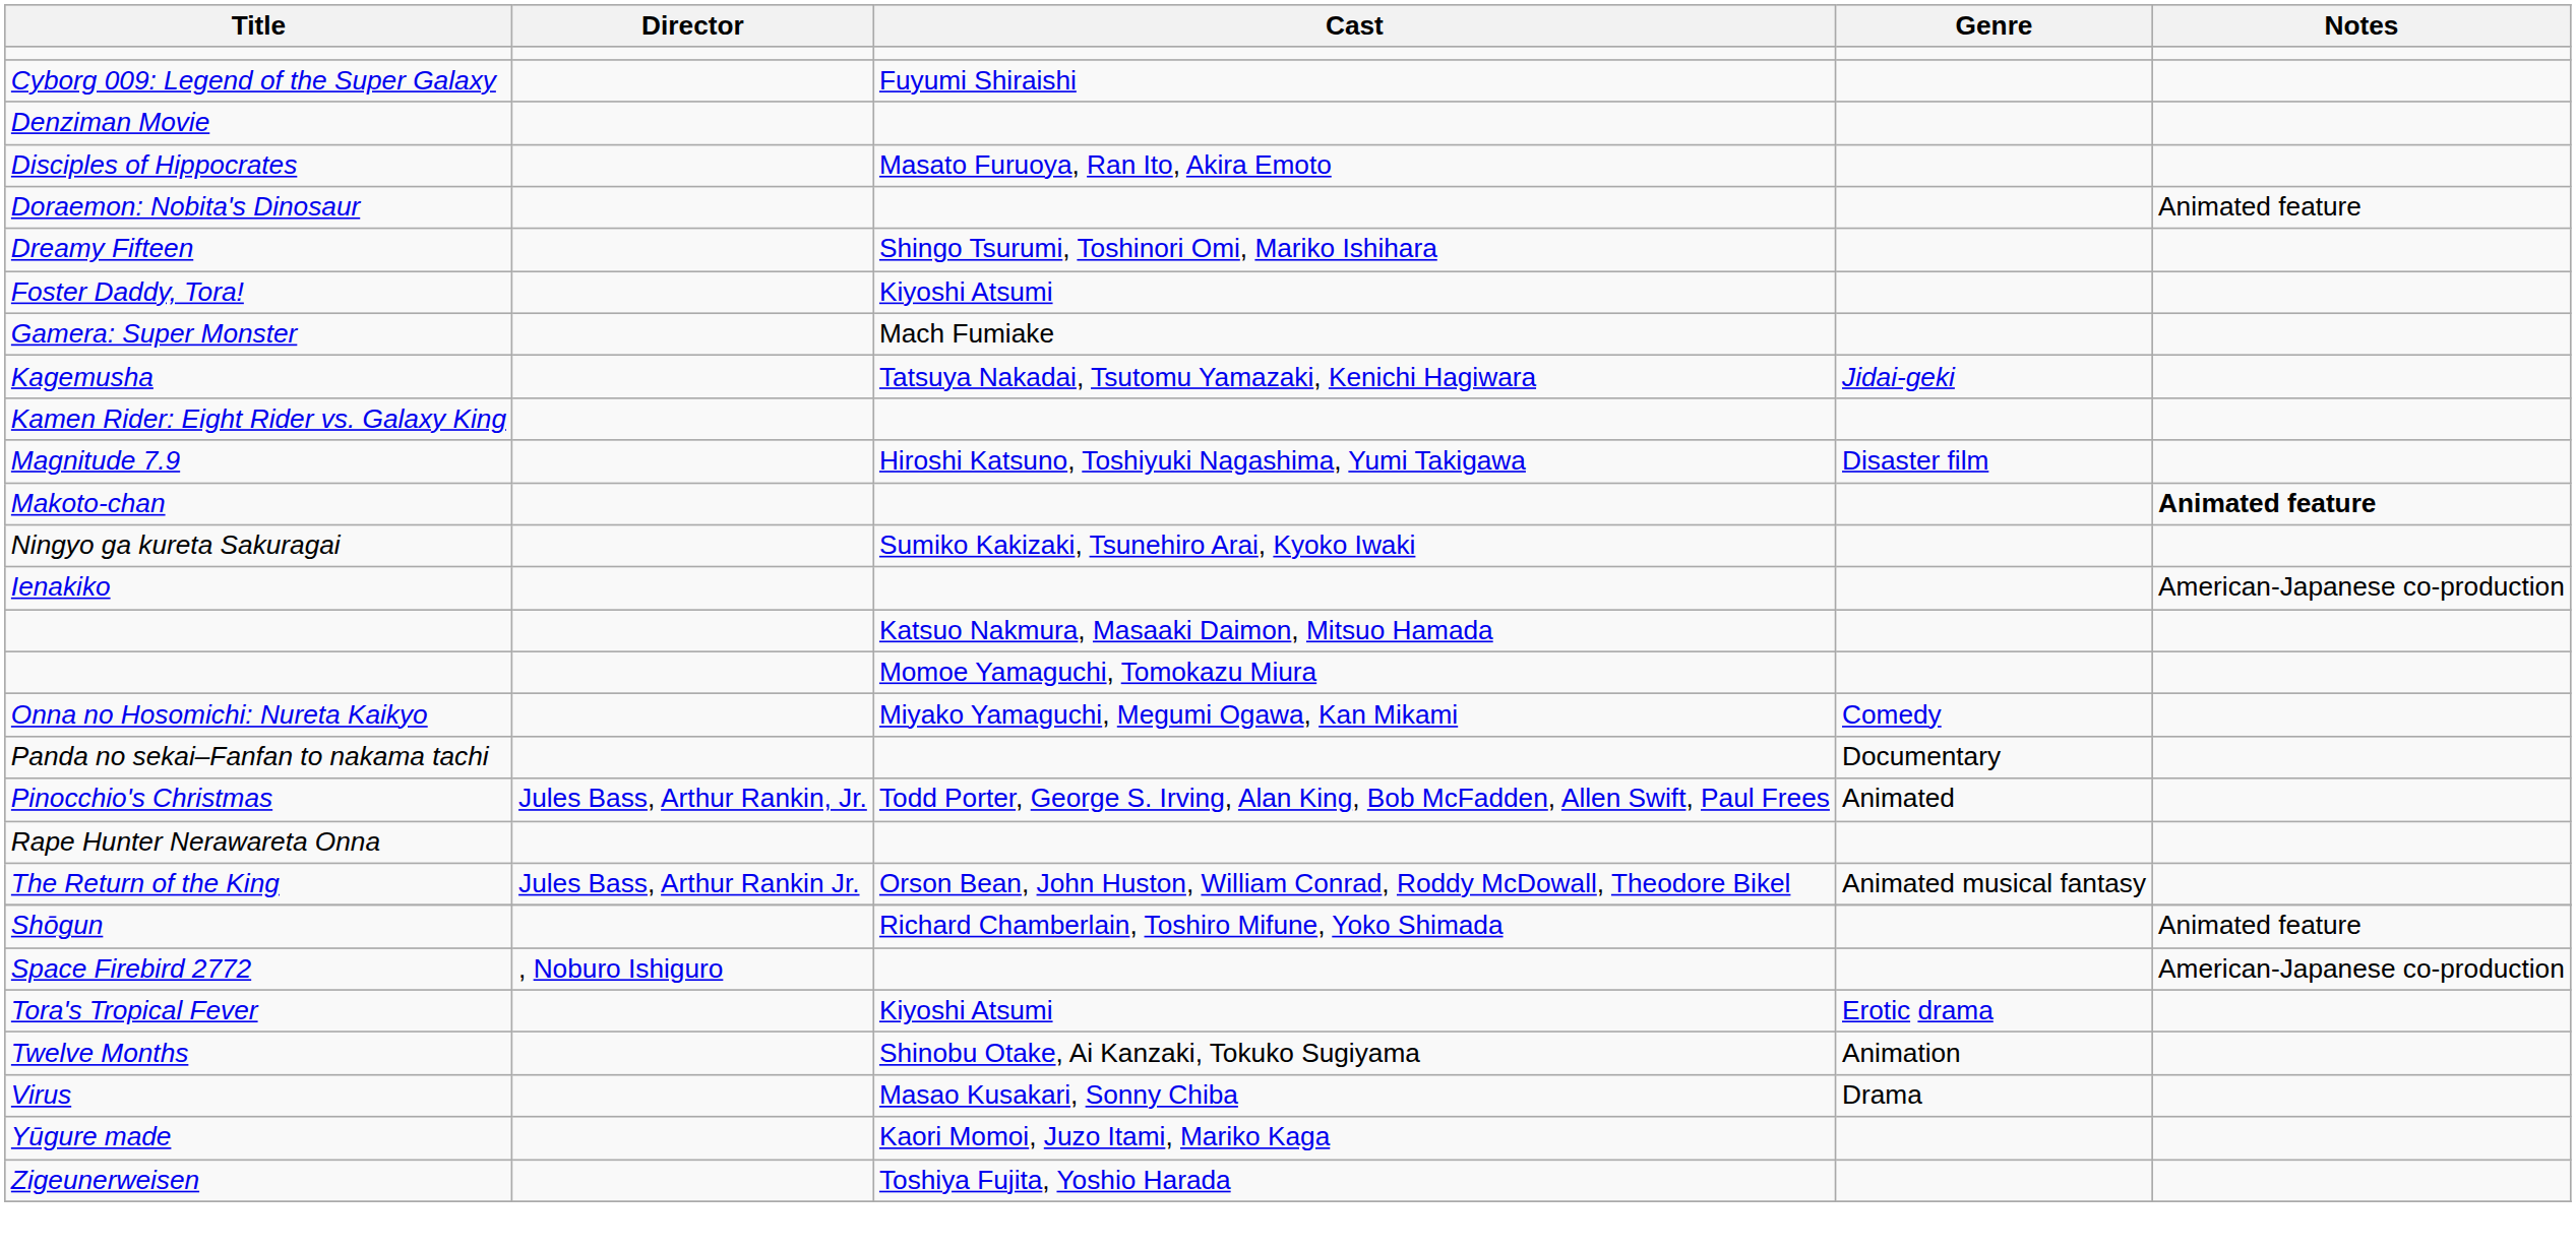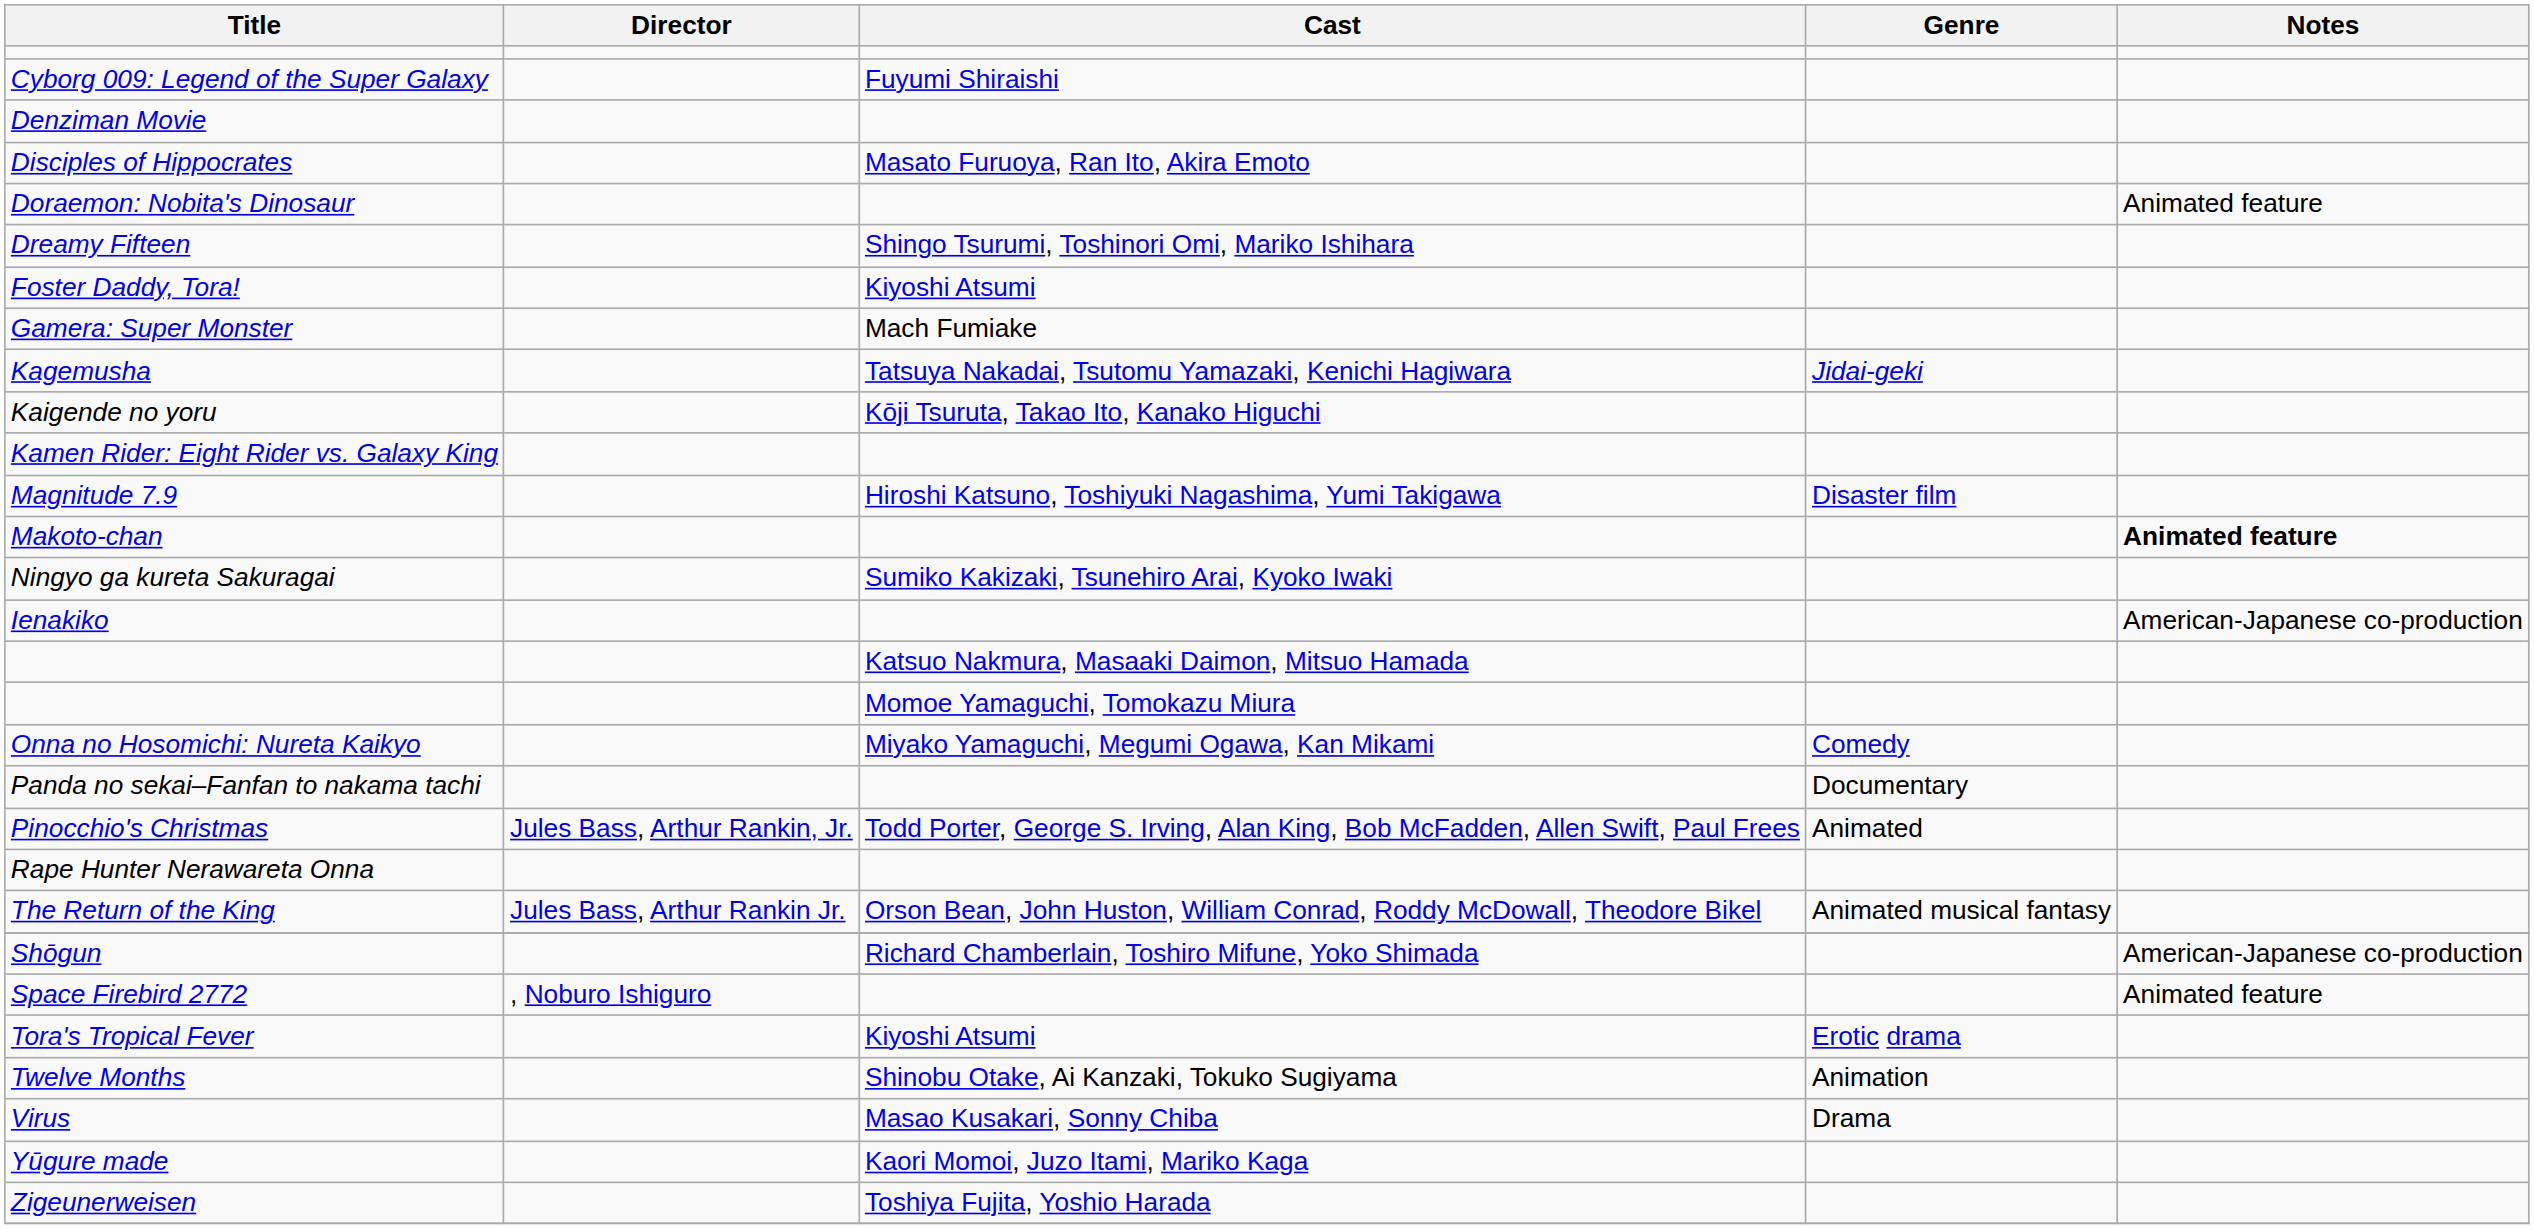 <table class="wikitable sortable">
 <tr>
 <th scope="col">Title</th>
 <th scope="col">Director</th>
 <th scope="col" class="unsortable">Cast</th>
 <th scope="col">Genre</th>
 <th scope="col">Notes</th>
 </tr>
 <tr>
 <td></td>
 <td></td>
 <td></td>
 <td></td>
 <td></td>
 </tr>
 <tr>
 <td><em><a href='#'>Cyborg 009: Legend of the Super Galaxy</a></em></td>
 <td></td>
 <td><a href='#'>Fuyumi Shiraishi</a></td>
 <td></td>
 <td></td>
 </tr>
 <tr>
 <td><em><a href='#'>Denziman Movie</a></em></td>
 <td></td>
 <td></td>
 <td></td>
 <td></td>
 </tr>
 <tr>
 <td><em><a href='#'>Disciples of Hippocrates</a></em></td>
 <td></td>
 <td><a href='#'>Masato Furuoya</a>, <a href='#'>Ran Ito</a>, <a href='#'>Akira Emoto</a></td>
 <td></td>
 <td></td>
 </tr>
 <tr>
 <td><em><a href='#'>Doraemon: Nobita's Dinosaur</a></em></td>
 <td></td>
 <td></td>
 <td></td>
 <td>Animated feature</td>
 </tr>
 <tr>
 <td><em><a href='#'>Dreamy Fifteen</a></em></td>
 <td></td>
 <td><a href='#'>Shingo Tsurumi</a>, <a href='#'>Toshinori Omi</a>, <a href='#'>Mariko Ishihara</a></td>
 <td></td>
 <td></td>
 </tr>
 <tr>
 <td><em><a href='#'>Foster Daddy, Tora!</a></em></td>
 <td></td>
 <td><a href='#'>Kiyoshi Atsumi</a></td>
 <td></td>
 <td></td>
 </tr>
 <tr>
 <td><em><a href='#'>Gamera: Super Monster</a></em></td>
 <td></td>
 <td>Mach Fumiake</td>
 <td></td>
 <td></td>
 </tr>
 <tr>
 <td><em><a href='#'>Kagemusha</a></em></td>
 <td></td>
 <td><a href='#'>Tatsuya Nakadai</a>, <a href='#'>Tsutomu Yamazaki</a>, <a href='#'>Kenichi Hagiwara</a></td>
 <td><em><a href='#'>Jidai-geki</a></em></td>
+<td></td>
+</tr>
+<tr>
+<td><em>Kaigende no yoru</em></td>
+<td></td>
+<td><a href='#'>Kōji Tsuruta</a>, <a href='#'>Takao Ito</a>, <a href='#'>Kanako Higuchi</a></td>
+<td></td>
 <td></td>
 </tr>
 <tr>
 <td><em><a href='#'>Kamen Rider: Eight Rider vs. Galaxy King</a></em></td>
 <td></td>
 <td></td>
 <td></td>
 <td></td>
 </tr>
 <tr>
 <td><em><a href='#'>Magnitude 7.9</a></em></td>
 <td></td>
 <td><a href='#'>Hiroshi Katsuno</a>, <a href='#'>Toshiyuki Nagashima</a>, <a href='#'>Yumi Takigawa</a></td>
 <td><a href='#'>Disaster film</a></td>
 <td></td>
 </tr>
 <tr>
 <td><em><a href='#'>Makoto-chan</a></em></td>
 <td></td>
 <td></td>
 <td></td>
 <td><strong>Animated feature</strong></td>
 </tr>
 <tr>
 <td><em>Ningyo ga kureta Sakuragai</em></td>
 <td></td>
 <td><a href='#'>Sumiko Kakizaki</a>, <a href='#'>Tsunehiro Arai</a>, <a href='#'>Kyoko Iwaki</a></td>
 <td></td>
 <td></td>
 </tr>
 <tr>
 <td><em><a href='#'>Ienakiko</a></em></td>
 <td></td>
 <td></td>
 <td></td>
 <td>American-Japanese co-production</td>
 </tr>
 <tr>
 <td></td>
 <td></td>
 <td><a href='#'>Katsuo Nakmura</a>, <a href='#'>Masaaki Daimon</a>, <a href='#'>Mitsuo Hamada</a></td>
 <td></td>
 <td></td>
 </tr>
 <tr>
 <td></td>
 <td></td>
 <td><a href='#'>Momoe Yamaguchi</a>, <a href='#'>Tomokazu Miura</a></td>
 <td></td>
 <td></td>
 </tr>
 <tr>
 <td><em><a href='#'>Onna no Hosomichi: Nureta Kaikyo</a></em></td>
 <td></td>
 <td><a href='#'>Miyako Yamaguchi</a>, <a href='#'>Megumi Ogawa</a>, <a href='#'>Kan Mikami</a></td>
 <td><a href='#'>Comedy</a></td>
 <td></td>
 </tr>
 <tr>
 <td><em>Panda no sekai–Fanfan to nakama tachi</em></td>
 <td></td>
 <td></td>
 <td>Documentary</td>
 <td></td>
 </tr>
 <tr>
 <td><em><a href='#'>Pinocchio's Christmas</a></em></td>
 <td><a href='#'>Jules Bass</a>, <a href='#'>Arthur Rankin, Jr.</a></td>
 <td><a href='#'>Todd Porter</a>, <a href='#'>George S. Irving</a>, <a href='#'>Alan King</a>, <a href='#'>Bob McFadden</a>, <a href='#'>Allen Swift</a>, <a href='#'>Paul Frees</a></td>
 <td>Animated</td>
 <td></td>
 </tr>
 <tr>
 <td><em>Rape Hunter Nerawareta Onna</em></td>
 <td></td>
 <td></td>
 <td></td>
 <td></td>
 </tr>
 <tr>
 <td><em><a href='#'>The Return of the King</a></em></td>
 <td><a href='#'>Jules Bass</a>, <a href='#'>Arthur Rankin Jr.</a></td>
 <td><a href='#'>Orson Bean</a>, <a href='#'>John Huston</a>, <a href='#'>William Conrad</a>, <a href='#'>Roddy McDowall</a>, <a href='#'>Theodore Bikel</a></td>
 <td>Animated musical fantasy</td>
 <td></td>
 </tr>
 <tr>
 </tr>
 <tr>
 <td><em><a href='#'>Shōgun</a></em></td>
 <td></td>
 <td><a href='#'>Richard Chamberlain</a>, <a href='#'>Toshiro Mifune</a>, <a href='#'>Yoko Shimada</a></td>
 <td></td>
-<td>Animated feature</td>
+<td>American-Japanese co-production</td>
 </tr>
 <tr>
 <td><em><a href='#'>Space Firebird 2772</a></em></td>
 <td>, <a href='#'>Noburo Ishiguro</a></td>
 <td></td>
 <td></td>
-<td>American-Japanese co-production</td>
+<td>Animated feature</td>
 </tr>
 <tr>
 <td><em><a href='#'>Tora's Tropical Fever</a></em></td>
 <td></td>
 <td><a href='#'>Kiyoshi Atsumi</a></td>
 <td><a href='#'>Erotic</a> <a href='#'>drama</a></td>
 <td></td>
 </tr>
 <tr>
 <td><em><a href='#'>Twelve Months</a></em></td>
 <td></td>
 <td><a href='#'>Shinobu Otake</a>, Ai Kanzaki, Tokuko Sugiyama</td>
 <td>Animation</td>
 <td></td>
 </tr>
 <tr>
 <td><em><a href='#'>Virus</a></em></td>
 <td></td>
 <td><a href='#'>Masao Kusakari</a>, <a href='#'>Sonny Chiba</a></td>
 <td>Drama</td>
 <td></td>
 </tr>
 <tr>
 <td><em><a href='#'>Yūgure made</a></em></td>
 <td></td>
 <td><a href='#'>Kaori Momoi</a>, <a href='#'>Juzo Itami</a>, <a href='#'>Mariko Kaga</a></td>
 <td></td>
 <td></td>
 </tr>
 <tr>
 <td><em><a href='#'>Zigeunerweisen</a></em></td>
 <td></td>
 <td><a href='#'>Toshiya Fujita</a>, <a href='#'>Yoshio Harada</a></td>
 <td></td>
 <td></td>
 </tr>
 <tr>
 </tr>
 </table>
